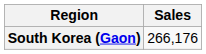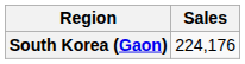 <table class="wikitable sortable plainrowheaders" style="text-align:center">
 <tr>
 <th scope="col">Region</th>
 <th scope="col">Sales</th>
 </tr>
 <tr>
 <th scope="row">South Korea (<a href='#'>Gaon</a>)</th>
-<td>266,176</td>
+<td>224,176</td>
 </tr>
 </table>
